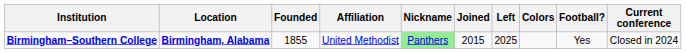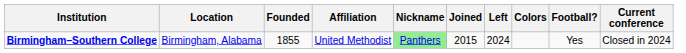 <table class="wikitable sortable" style="text-align: center;">
 <tr>
 <th>Institution</th>
 <th>Location</th>
 <th>Founded</th>
 <th>Affiliation</th>
 <th>Nickname</th>
 <th>Joined</th>
 <th>Left</th>
 <th class="unsortable">Colors</th>
 <th>Football?</th>
 <th>Current<br>conference</th>
 </tr>
 <tr>
 <td><strong><a href='#'>Birmingham–Southern College</a></strong></td>
-<td><strong><a href='#'>Birmingham, Alabama</a></strong></td>
+<td><a href='#'>Birmingham, Alabama</a></td>
 <td>1855</td>
 <td><a href='#'>United Methodist</a></td>
 <td style="background: lightgreen;"><a href='#'>Panthers</a></td>
 <td>2015</td>
-<td>2025</td>
+<td>2024</td>
 <td> </td>
 <td>Yes</td>
 <td>Closed in 2024</td>
 </tr>
 </table>
